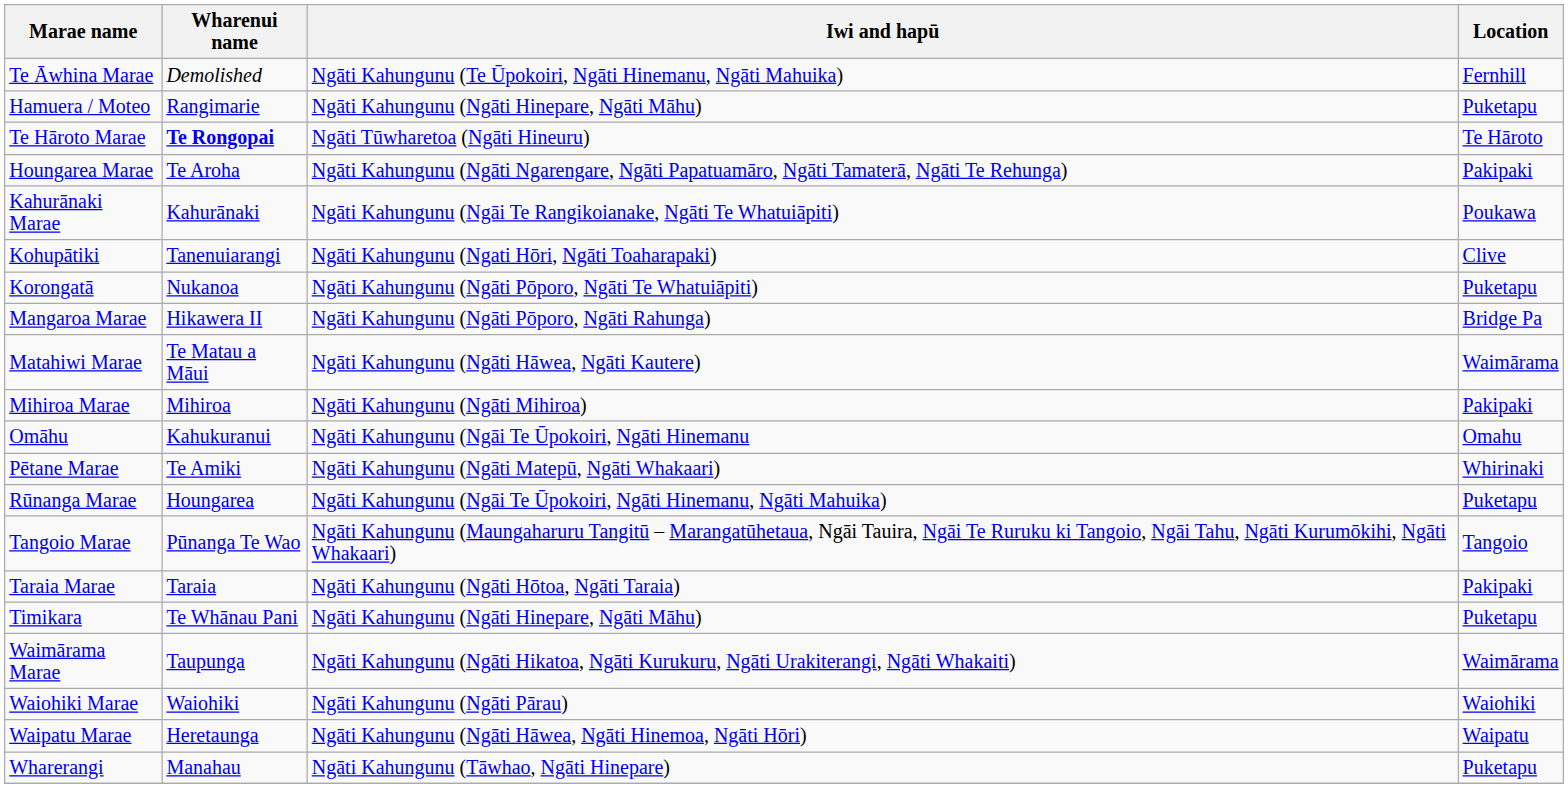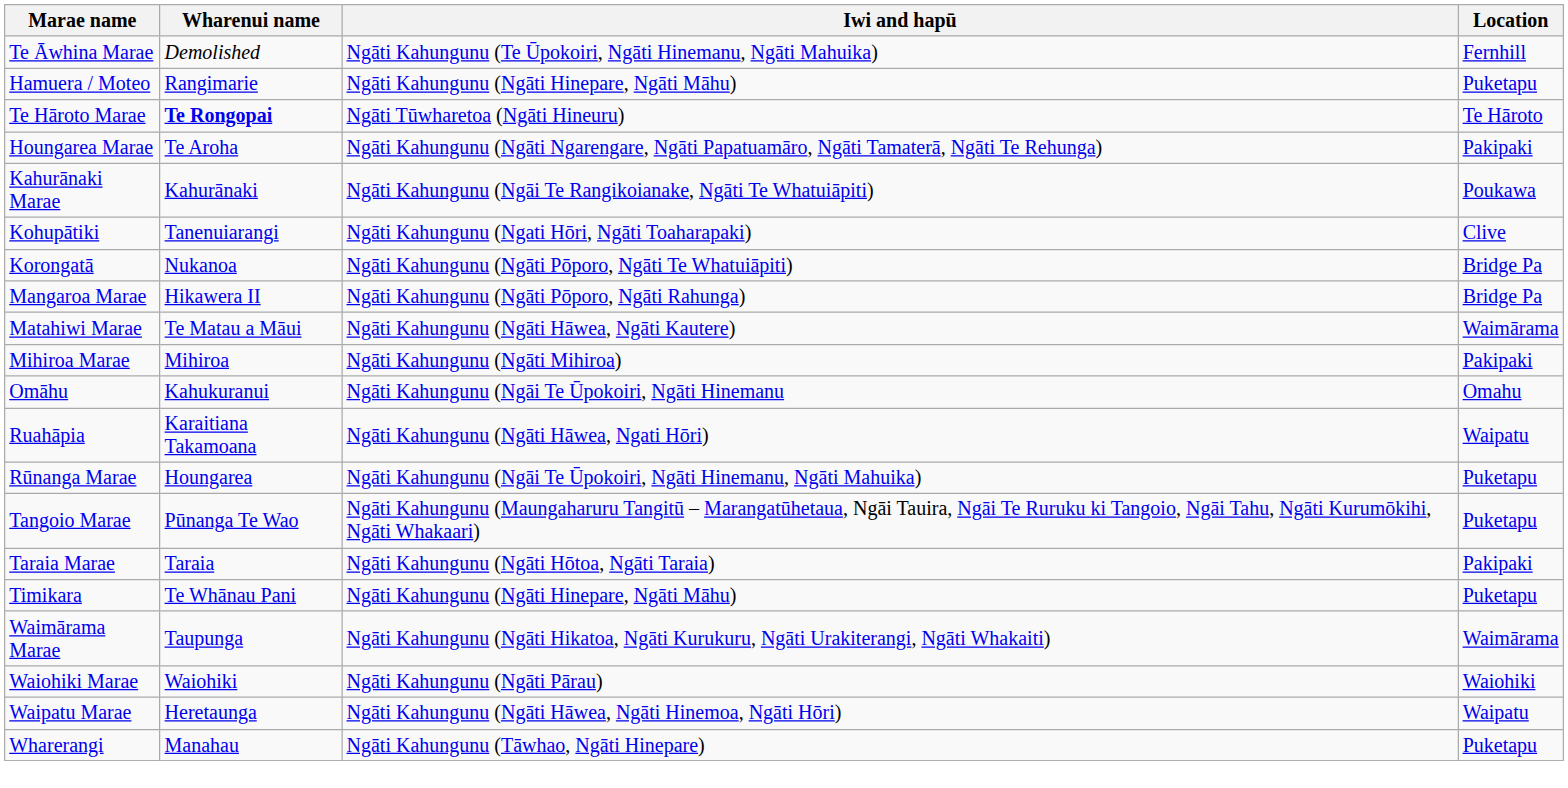 <table class="wikitable sortable">
 <tr>
 <th>Marae name</th>
 <th>Wharenui name</th>
 <th>Iwi and hapū</th>
 <th>Location</th>
 </tr>
 <tr>
 <td><a href='#'>Te Āwhina Marae</a></td>
 <td><em>Demolished</em></td>
 <td><a href='#'>Ngāti Kahungunu</a> (<a href='#'>Te Ūpokoiri</a>, <a href='#'>Ngāti Hinemanu</a>, <a href='#'>Ngāti Mahuika</a>)</td>
 <td><a href='#'>Fernhill</a></td>
 </tr>
 <tr>
 <td><a href='#'>Hamuera / Moteo</a></td>
 <td><a href='#'>Rangimarie</a></td>
 <td><a href='#'>Ngāti Kahungunu</a> (<a href='#'>Ngāti Hinepare</a>, <a href='#'>Ngāti Māhu</a>)</td>
 <td><a href='#'>Puketapu</a></td>
 </tr>
 <tr>
 <td><a href='#'>Te Hāroto Marae</a></td>
 <td><strong><a href='#'>Te Rongopai</a></strong></td>
 <td><a href='#'>Ngāti Tūwharetoa</a> (<a href='#'>Ngāti Hineuru</a>)</td>
 <td><a href='#'>Te Hāroto</a></td>
 </tr>
 <tr>
 <td><a href='#'>Houngarea Marae</a></td>
 <td><a href='#'>Te Aroha</a></td>
 <td><a href='#'>Ngāti Kahungunu</a> (<a href='#'>Ngāti Ngarengare</a>, <a href='#'>Ngāti Papatuamāro</a>, <a href='#'>Ngāti Tamaterā</a>, <a href='#'>Ngāti Te Rehunga</a>)</td>
 <td><a href='#'>Pakipaki</a></td>
 </tr>
 <tr>
 <td><a href='#'>Kahurānaki Marae</a></td>
 <td><a href='#'>Kahurānaki</a></td>
 <td><a href='#'>Ngāti Kahungunu</a> (<a href='#'>Ngāi Te Rangikoianake</a>, <a href='#'>Ngāti Te Whatuiāpiti</a>)</td>
 <td><a href='#'>Poukawa</a></td>
 </tr>
 <tr>
 <td><a href='#'>Kohupātiki</a></td>
 <td><a href='#'>Tanenuiarangi</a></td>
 <td><a href='#'>Ngāti Kahungunu</a> (<a href='#'>Ngati Hōri</a>, <a href='#'>Ngāti Toaharapaki</a>)</td>
 <td><a href='#'>Clive</a></td>
 </tr>
 <tr>
 <td><a href='#'>Korongatā</a></td>
 <td><a href='#'>Nukanoa</a></td>
 <td><a href='#'>Ngāti Kahungunu</a> (<a href='#'>Ngāti Pōporo</a>, <a href='#'>Ngāti Te Whatuiāpiti</a>)</td>
-<td><a href='#'>Puketapu</a></td>
+<td><a href='#'>Bridge Pa</a></td>
 </tr>
 <tr>
 <td><a href='#'>Mangaroa Marae</a></td>
 <td><a href='#'>Hikawera II</a></td>
 <td><a href='#'>Ngāti Kahungunu</a> (<a href='#'>Ngāti Pōporo</a>, <a href='#'>Ngāti Rahunga</a>)</td>
 <td><a href='#'>Bridge Pa</a></td>
 </tr>
 <tr>
 <td><a href='#'>Matahiwi Marae</a></td>
 <td><a href='#'>Te Matau a Māui</a></td>
 <td><a href='#'>Ngāti Kahungunu</a> (<a href='#'>Ngāti Hāwea</a>, <a href='#'>Ngāti Kautere</a>)</td>
 <td><a href='#'>Waimārama</a></td>
 </tr>
 <tr>
 <td><a href='#'>Mihiroa Marae</a></td>
 <td><a href='#'>Mihiroa</a></td>
 <td><a href='#'>Ngāti Kahungunu</a> (<a href='#'>Ngāti Mihiroa</a>)</td>
 <td><a href='#'>Pakipaki</a></td>
 </tr>
 <tr>
 <td><a href='#'>Omāhu</a></td>
 <td><a href='#'>Kahukuranui</a></td>
 <td><a href='#'>Ngāti Kahungunu</a> (<a href='#'>Ngāi Te Ūpokoiri</a>, <a href='#'>Ngāti Hinemanu</a></td>
 <td><a href='#'>Omahu</a></td>
 </tr>
 <tr>
-<td><a href='#'>Pētane Marae</a></td>
-<td><a href='#'>Te Amiki</a></td>
-<td><a href='#'>Ngāti Kahungunu</a> (<a href='#'>Ngāti Matepū</a>, <a href='#'>Ngāti Whakaari</a>)</td>
-<td><a href='#'>Whirinaki</a></td>
+<td><a href='#'>Ruahāpia</a></td>
+<td><a href='#'>Karaitiana Takamoana</a></td>
+<td><a href='#'>Ngāti Kahungunu</a> (<a href='#'>Ngāti Hāwea</a>, <a href='#'>Ngati Hōri</a>)</td>
+<td><a href='#'>Waipatu</a></td>
 </tr>
 <tr>
 <td><a href='#'>Rūnanga Marae</a></td>
 <td><a href='#'>Houngarea</a></td>
 <td><a href='#'>Ngāti Kahungunu</a> (<a href='#'>Ngāi Te Ūpokoiri</a>, <a href='#'>Ngāti Hinemanu</a>, <a href='#'>Ngāti Mahuika</a>)</td>
 <td><a href='#'>Puketapu</a></td>
 </tr>
 <tr>
 <td><a href='#'>Tangoio Marae</a></td>
 <td><a href='#'>Pūnanga Te Wao</a></td>
 <td><a href='#'>Ngāti Kahungunu</a> (<a href='#'>Maungaharuru Tangitū</a> – <a href='#'>Marangatūhetaua</a>, Ngāi Tauira, <a href='#'>Ngāi Te Ruruku ki Tangoio</a>, <a href='#'>Ngāi Tahu</a>, <a href='#'>Ngāti Kurumōkihi</a>, <a href='#'>Ngāti Whakaari</a>)</td>
-<td><a href='#'>Tangoio</a></td>
+<td><a href='#'>Puketapu</a></td>
 </tr>
 <tr>
 <td><a href='#'>Taraia Marae</a></td>
 <td><a href='#'>Taraia</a></td>
 <td><a href='#'>Ngāti Kahungunu</a> (<a href='#'>Ngāti Hōtoa</a>, <a href='#'>Ngāti Taraia</a>)</td>
 <td><a href='#'>Pakipaki</a></td>
 </tr>
 <tr>
 <td><a href='#'>Timikara</a></td>
 <td><a href='#'>Te Whānau Pani</a></td>
 <td><a href='#'>Ngāti Kahungunu</a> (<a href='#'>Ngāti Hinepare</a>, <a href='#'>Ngāti Māhu</a>)</td>
 <td><a href='#'>Puketapu</a></td>
 </tr>
 <tr>
 <td><a href='#'>Waimārama Marae</a></td>
 <td><a href='#'>Taupunga</a></td>
 <td><a href='#'>Ngāti Kahungunu</a> (<a href='#'>Ngāti Hikatoa</a>, <a href='#'>Ngāti Kurukuru</a>, <a href='#'>Ngāti Urakiterangi</a>, <a href='#'>Ngāti Whakaiti</a>)</td>
 <td><a href='#'>Waimārama</a></td>
 </tr>
 <tr>
 <td><a href='#'>Waiohiki Marae</a></td>
 <td><a href='#'>Waiohiki</a></td>
 <td><a href='#'>Ngāti Kahungunu</a> (<a href='#'>Ngāti Pārau</a>)</td>
 <td><a href='#'>Waiohiki</a></td>
 </tr>
 <tr>
 <td><a href='#'>Waipatu Marae</a></td>
 <td><a href='#'>Heretaunga</a></td>
 <td><a href='#'>Ngāti Kahungunu</a> (<a href='#'>Ngāti Hāwea</a>, <a href='#'>Ngāti Hinemoa</a>, <a href='#'>Ngāti Hōri</a>)</td>
 <td><a href='#'>Waipatu</a></td>
 </tr>
 <tr>
 <td><a href='#'>Wharerangi</a></td>
 <td><a href='#'>Manahau</a></td>
 <td><a href='#'>Ngāti Kahungunu</a> (<a href='#'>Tāwhao</a>, <a href='#'>Ngāti Hinepare</a>)</td>
 <td><a href='#'>Puketapu</a></td>
 </tr>
 <tr>
 </tr>
 </table>
